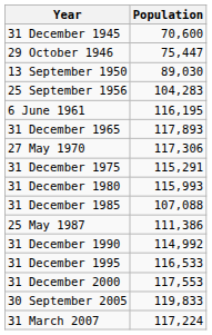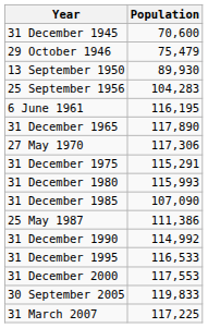 <table class="wikitable">
 <tr style="background:#efefef;">
 <th>Year</th>
 <th>Population</th>
 </tr>
 <tr>
 <td>31 December 1945</td>
 <td style="text-align:right;">70,600</td>
 </tr>
 <tr>
 <td>29 October 1946</td>
-<td style="text-align:right;">75,447</td>
+<td style="text-align:right;">75,479</td>
 </tr>
 <tr>
 <td>13 September 1950</td>
-<td style="text-align:right;">89,030</td>
+<td style="text-align:right;">89,930</td>
 </tr>
 <tr>
 <td>25 September 1956</td>
 <td style="text-align:right;">104,283</td>
 </tr>
 <tr>
 <td>6 June 1961</td>
 <td style="text-align:right;">116,195</td>
 </tr>
 <tr>
 <td>31 December 1965</td>
-<td style="text-align:right;">117,893</td>
+<td style="text-align:right;">117,890</td>
 </tr>
 <tr>
 <td>27 May 1970</td>
 <td style="text-align:right;">117,306</td>
 </tr>
 <tr>
 <td>31 December 1975</td>
 <td style="text-align:right;">115,291</td>
 </tr>
 <tr>
 <td>31 December 1980</td>
 <td style="text-align:right;">115,993</td>
 </tr>
 <tr>
 <td>31 December 1985</td>
-<td style="text-align:right;">107,088</td>
+<td style="text-align:right;">107,090</td>
 </tr>
 <tr>
 <td>25 May 1987</td>
 <td style="text-align:right;">111,386</td>
 </tr>
 <tr>
 <td>31 December 1990</td>
 <td style="text-align:right;">114,992</td>
 </tr>
 <tr>
 <td>31 December 1995</td>
 <td style="text-align:right;">116,533</td>
 </tr>
 <tr>
 <td>31 December 2000</td>
 <td style="text-align:right;">117,553</td>
 </tr>
 <tr>
 <td>30 September 2005</td>
 <td style="text-align:right;">119,833</td>
 </tr>
 <tr>
 <td>31 March 2007</td>
-<td style="text-align:right;">117,224</td>
+<td style="text-align:right;">117,225</td>
 </tr>
 </table>
